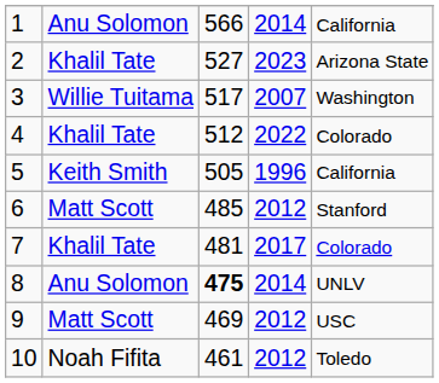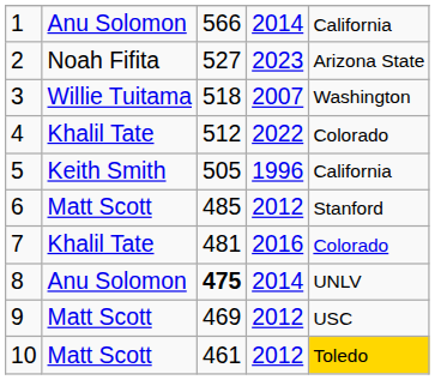 <table class="wikitable">
 <tr>
 </tr>
 <tr>
 <td>1</td>
 <td><a href='#'>Anu Solomon</a></td>
 <td><abbr>566</abbr></td>
 <td><a href='#'>2014</a></td>
 <td style="font-size:80%;">California</td>
 </tr>
 <tr>
 <td>2</td>
-<td><a href='#'>Khalil Tate</a></td>
+<td>Noah Fifita</td>
 <td><abbr>527</abbr></td>
 <td><a href='#'>2023</a></td>
 <td style="font-size:80%;">Arizona State</td>
 </tr>
 <tr>
 <td>3</td>
 <td><a href='#'>Willie Tuitama</a></td>
-<td><abbr>517</abbr></td>
+<td><abbr>518</abbr></td>
 <td><a href='#'>2007</a></td>
 <td style="font-size:80%;">Washington</td>
 </tr>
 <tr>
 <td>4</td>
 <td><a href='#'>Khalil Tate</a></td>
 <td><abbr>512</abbr></td>
 <td><a href='#'>2022</a></td>
 <td style="font-size:80%;">Colorado</td>
 </tr>
 <tr>
 <td>5</td>
 <td><a href='#'>Keith Smith</a></td>
 <td><abbr>505</abbr></td>
 <td><a href='#'>1996</a></td>
 <td style="font-size:80%;">California</td>
 </tr>
 <tr>
 <td>6</td>
 <td><a href='#'>Matt Scott</a></td>
 <td><abbr>485</abbr></td>
 <td><a href='#'>2012</a></td>
 <td style="font-size:80%;">Stanford</td>
 </tr>
 <tr>
 <td>7</td>
 <td><a href='#'>Khalil Tate</a></td>
 <td><abbr>481</abbr></td>
-<td><a href='#'>2017</a></td>
+<td><a href='#'>2016</a></td>
 <td style="font-size:80%;"><a href='#'>Colorado</a></td>
 </tr>
 <tr>
 <td>8</td>
 <td><a href='#'>Anu Solomon</a></td>
 <td><strong><abbr>475</abbr></strong></td>
 <td><a href='#'>2014</a></td>
 <td style="font-size:80%;">UNLV</td>
 </tr>
 <tr>
 <td>9</td>
 <td><a href='#'>Matt Scott</a></td>
 <td><abbr>469</abbr></td>
 <td><a href='#'>2012</a></td>
 <td style="font-size:80%;">USC</td>
 </tr>
 <tr>
 <td>10</td>
-<td>Noah Fifita</td>
+<td><a href='#'>Matt Scott</a></td>
 <td><abbr>461</abbr></td>
 <td><a href='#'>2012</a></td>
-<td style="font-size:80%;">Toledo</td>
+<td style="background: gold; font-size:80%;">Toledo</td>
 </tr>
 </table>
